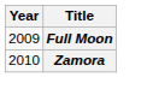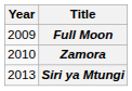 <table class="wikitable plainrowheaders sortable">
 <tr>
 <th scope="col">Year</th>
 <th scope="col">Title</th>
 </tr>
 <tr>
 <td>2009</td>
 <th scope="row"><em>Full Moon</em></th>
 </tr>
 <tr>
 <td>2010</td>
 <th scope="row"><em>Zamora</em></th>
 </tr>
+<tr>
+<td>2013</td>
+<th scope="row"><em>Siri ya Mtungi</em></th>
+</tr>
 </table>
